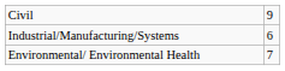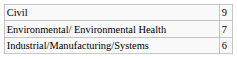 <table class="wikitable floatright" style="width: 22em;">
 <tr>
 <td>Civil</td>
 <td>9</td>
 </tr>
 <tr>
+<td>Environmental/ Environmental Health</td>
+<td>7</td>
+</tr>
+<tr>
 <td>Industrial/Manufacturing/Systems</td>
 <td>6</td>
 </tr>
-<tr>
-<td>Environmental/ Environmental Health</td>
-<td>7</td>
-</tr>
 </table>
